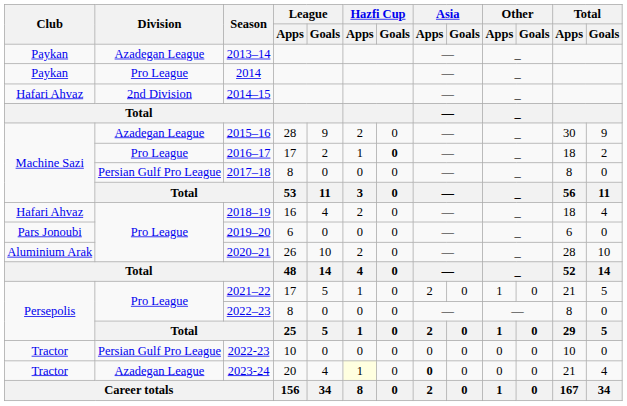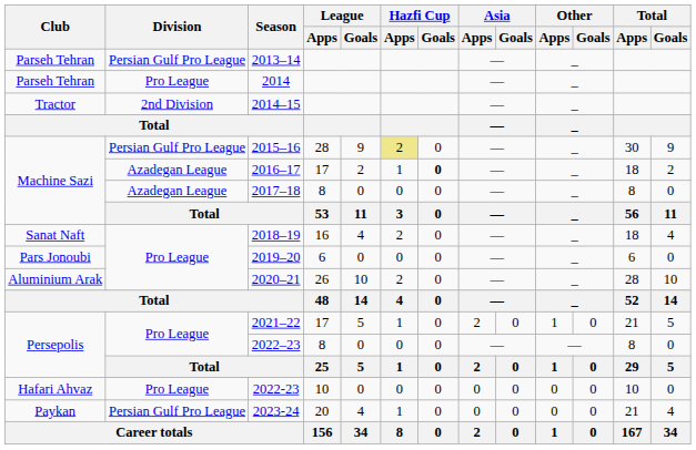 <table class="wikitable" style="text-align: center;">
 <tr>
 <th rowspan="2">Club</th>
 <th rowspan="2">Division</th>
 <th rowspan="2">Season</th>
 <th colspan="2">League</th>
 <th colspan="2"><a href='#'>Hazfi Cup</a></th>
 <th colspan="2"><a href='#'>Asia</a></th>
 <th colspan="2">Other</th>
 <th colspan="2">Total</th>
 </tr>
 <tr>
 <th>Apps</th>
 <th>Goals</th>
 <th>Apps</th>
 <th>Goals</th>
 <th>Apps</th>
 <th>Goals</th>
 <th>Apps</th>
 <th>Goals</th>
 <th>Apps</th>
 <th>Goals</th>
 </tr>
 <tr>
-<td><a href='#'>Paykan</a></td>
-<td rowspan="1"><a href='#'>Azadegan League</a></td>
+<td rowspan="1"><a href='#'>Parseh Tehran</a></td>
+<td><a href='#'>Persian Gulf Pro League</a></td>
 <td><a href='#'>2013–14</a></td>
 <td colspan="2"><em></em></td>
 <td colspan="2"><em></em></td>
 <td colspan="2">—</td>
 <td colspan="2">_</td>
 <td colspan="2"><em></em></td>
 </tr>
 <tr>
-<td rowspan="1"><a href='#'>Paykan</a></td>
+<td rowspan="1"><a href='#'>Parseh Tehran</a></td>
 <td rowspan="1"><a href='#'>Pro League</a></td>
 <td><a href='#'>2014</a></td>
 <td colspan="2"><em></em></td>
 <td colspan="2"><em></em></td>
 <td colspan="2">—</td>
 <td colspan="2">_</td>
 <td colspan="2"><em></em></td>
 </tr>
 <tr>
-<td rowspan="1"><a href='#'>Hafari Ahvaz</a></td>
+<td><a href='#'>Tractor</a></td>
 <td><a href='#'>2nd Division</a></td>
 <td><a href='#'>2014–15</a></td>
 <td colspan="2"><em></em></td>
 <td colspan="2"><em></em></td>
 <td colspan="2">—</td>
 <td colspan="2">_</td>
 <td colspan="2"><em></em></td>
 </tr>
 <tr>
 <th colspan="3">Total</th>
 <th colspan="2"><em></em></th>
 <th colspan="2"><em></em></th>
 <th colspan="2">—</th>
 <th colspan="2">_</th>
 <th colspan="2"><em></em></th>
 </tr>
 <tr>
 <td rowspan="4"><a href='#'>Machine Sazi</a></td>
-<td rowspan="1"><a href='#'>Azadegan League</a></td>
+<td><a href='#'>Persian Gulf Pro League</a></td>
 <td><a href='#'>2015–16</a></td>
 <td>28</td>
 <td>9</td>
-<td>2</td>
+<td style="background: khaki;">2</td>
 <td>0</td>
 <td colspan=2>—</td>
 <td colspan="2">_</td>
 <td>30</td>
 <td>9</td>
 </tr>
 <tr>
-<td rowspan="1"><a href='#'>Pro League</a></td>
+<td rowspan="1"><a href='#'>Azadegan League</a></td>
 <td><a href='#'>2016–17</a></td>
 <td>17</td>
 <td>2</td>
 <td>1</td>
 <td><strong>0</strong></td>
 <td colspan=2>—</td>
 <td colspan="2">_</td>
 <td>18</td>
 <td>2</td>
 </tr>
 <tr>
-<td><a href='#'>Persian Gulf Pro League</a></td>
+<td rowspan="1"><a href='#'>Azadegan League</a></td>
 <td><a href='#'>2017–18</a></td>
 <td>8</td>
 <td>0</td>
 <td>0</td>
 <td>0</td>
 <td colspan=2>—</td>
 <td colspan="2">_</td>
 <td>8</td>
 <td>0</td>
 </tr>
 <tr>
 <th colspan="2">Total</th>
 <th>53</th>
 <th>11</th>
 <th>3</th>
 <th>0</th>
 <th colspan=2>—</th>
 <th colspan="2">_</th>
 <th>56</th>
 <th>11</th>
 </tr>
 <tr>
-<td rowspan="1"><a href='#'>Hafari Ahvaz</a></td>
+<td rowspan="1"><a href='#'>Sanat Naft</a></td>
 <td rowspan="3"><a href='#'>Pro League</a></td>
 <td><a href='#'>2018–19</a></td>
 <td>16</td>
 <td>4</td>
 <td>2</td>
 <td>0</td>
 <td colspan=2>—</td>
 <td colspan="2">_</td>
 <td>18</td>
 <td>4</td>
 </tr>
 <tr>
 <td rowspan="1"><a href='#'>Pars Jonoubi</a></td>
 <td><a href='#'>2019–20</a></td>
 <td>6</td>
 <td>0</td>
 <td>0</td>
 <td>0</td>
 <td colspan=2>—</td>
 <td colspan="2">_</td>
 <td>6</td>
 <td>0</td>
 </tr>
 <tr>
 <td rowspan="1"><a href='#'>Aluminium Arak</a></td>
 <td><a href='#'>2020–21</a></td>
 <td>26</td>
 <td>10</td>
 <td>2</td>
 <td>0</td>
 <td colspan=2>—</td>
 <td colspan="2">_</td>
 <td>28</td>
 <td>10</td>
 </tr>
 <tr>
 <th colspan="3">Total</th>
 <th>48</th>
 <th>14</th>
 <th>4</th>
 <th>0</th>
 <th colspan=2>—</th>
 <th colspan="2">_</th>
 <th>52</th>
 <th>14</th>
 </tr>
 <tr>
 <td rowspan=3><a href='#'>Persepolis</a></td>
 <td rowspan=2><a href='#'>Pro League</a></td>
 <td><a href='#'>2021–22</a></td>
 <td>17</td>
 <td>5</td>
 <td>1</td>
 <td>0</td>
 <td>2</td>
 <td>0</td>
 <td>1</td>
 <td>0</td>
 <td>21</td>
 <td>5</td>
 </tr>
 <tr>
 <td><a href='#'>2022–23</a></td>
 <td>8</td>
 <td>0</td>
 <td>0</td>
 <td>0</td>
 <td colspan=2>—</td>
 <td colspan=2>—</td>
 <td>8</td>
 <td>0</td>
 </tr>
 <tr>
 <th colspan=2>Total</th>
 <th>25</th>
 <th>5</th>
 <th>1</th>
 <th>0</th>
 <th>2</th>
 <th>0</th>
 <th>1</th>
 <th>0</th>
 <th>29</th>
 <th>5</th>
 </tr>
 <tr>
-<td><a href='#'>Tractor</a></td>
-<td><a href='#'>Persian Gulf Pro League</a></td>
+<td rowspan="1"><a href='#'>Hafari Ahvaz</a></td>
+<td rowspan="1"><a href='#'>Pro League</a></td>
 <td><a href='#'>2022-23</a></td>
 <td>10</td>
 <td>0</td>
 <td>0</td>
 <td>0</td>
 <td>0</td>
 <td>0</td>
 <td>0</td>
 <td>0</td>
 <td>10</td>
 <td>0</td>
 </tr>
 <tr>
-<td><a href='#'>Tractor</a></td>
-<td rowspan="1"><a href='#'>Azadegan League</a></td>
+<td><a href='#'>Paykan</a></td>
+<td><a href='#'>Persian Gulf Pro League</a></td>
 <td><a href='#'>2023-24</a></td>
 <td>20</td>
 <td>4</td>
-<td style="background: lightyellow;">1</td>
+<td>1</td>
 <td>0</td>
-<td><strong>0</strong></td>
+<td>0</td>
 <td>0</td>
 <td>0</td>
 <td>0</td>
 <td>21</td>
 <td>4</td>
 </tr>
 <tr>
 <th colspan="3">Career totals</th>
 <th>156</th>
 <th>34</th>
 <th>8</th>
 <th>0</th>
 <th>2</th>
 <th>0</th>
 <th>1</th>
 <th>0</th>
 <th>167</th>
 <th>34</th>
 </tr>
 </table>
